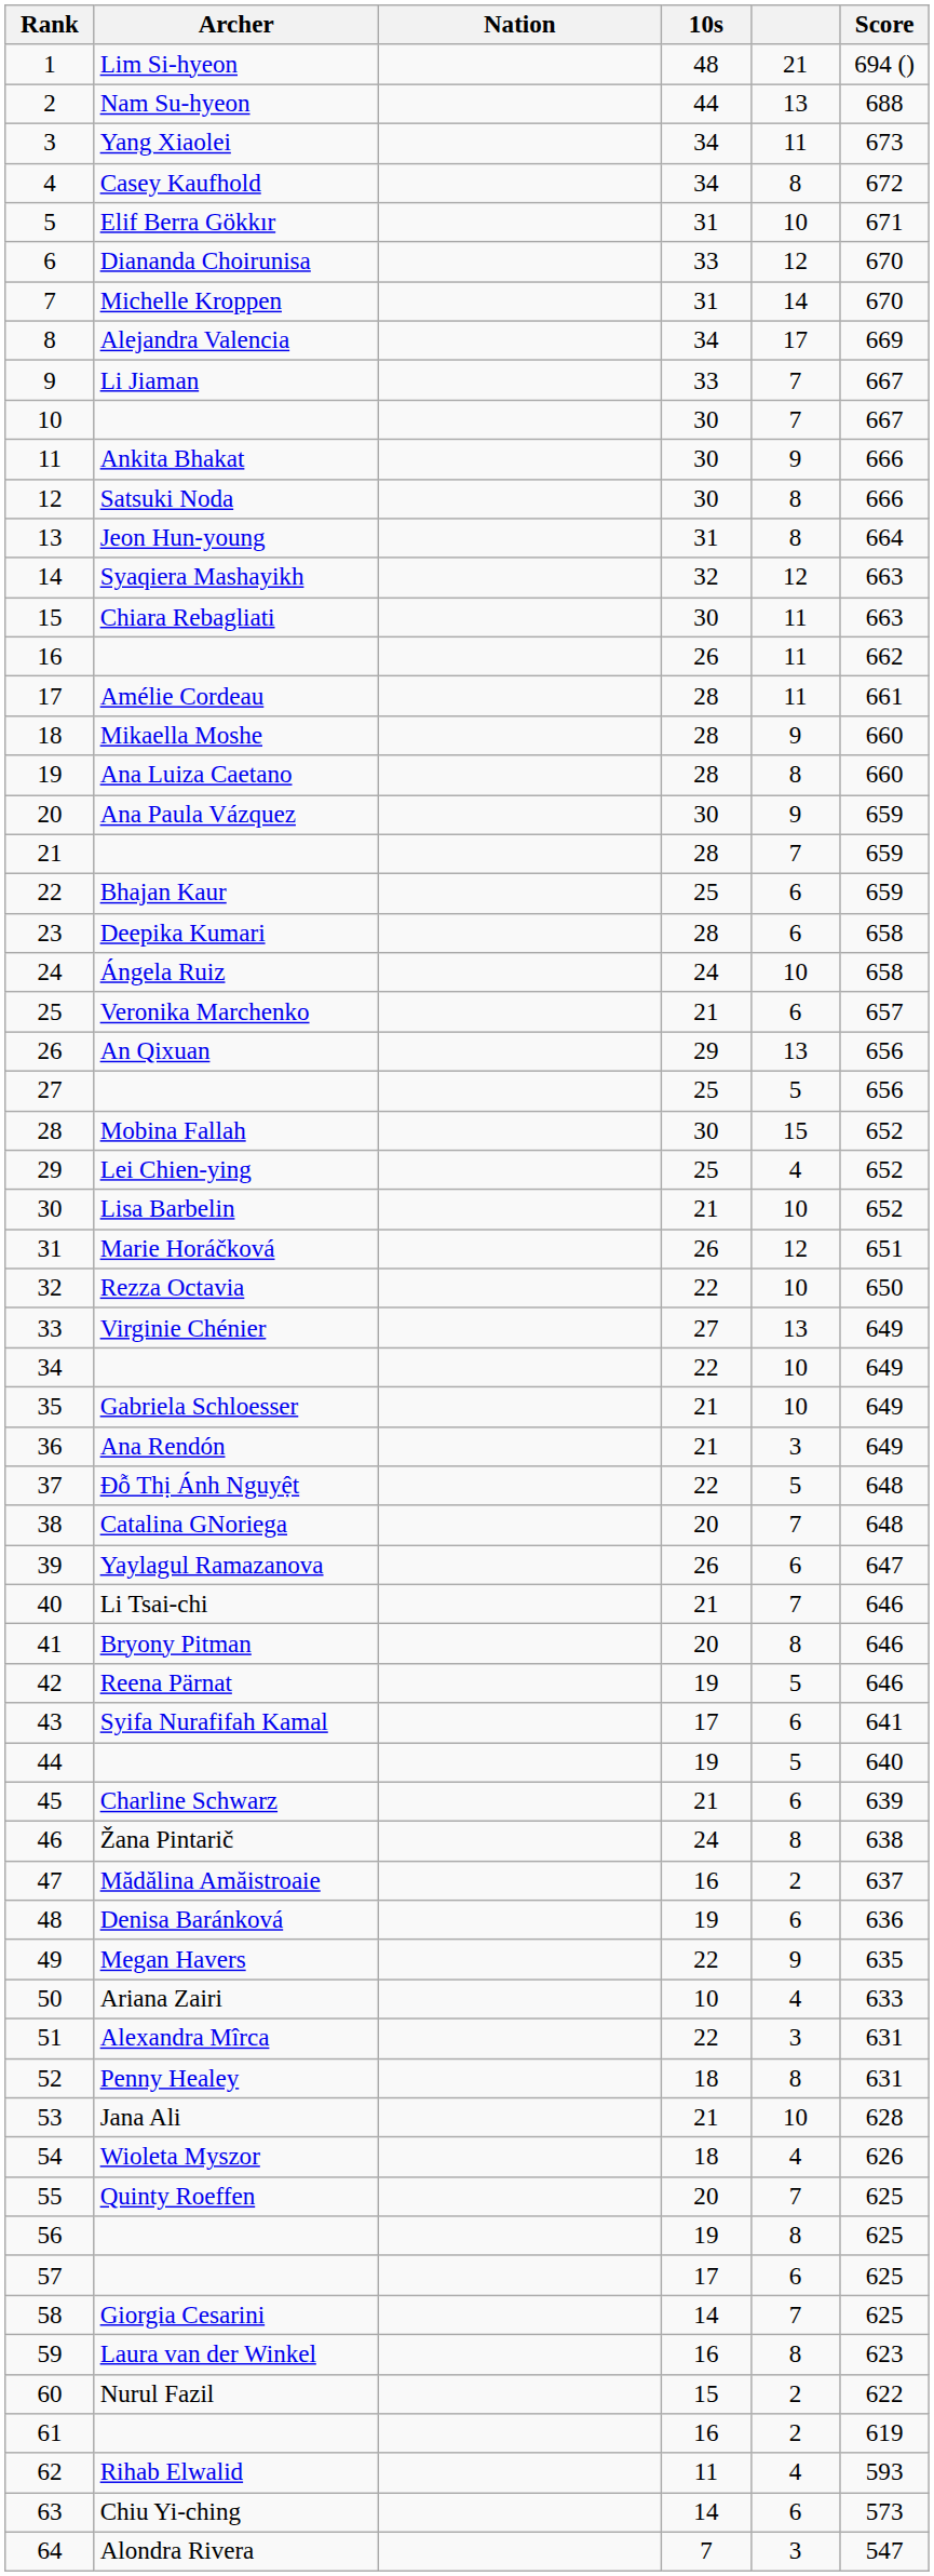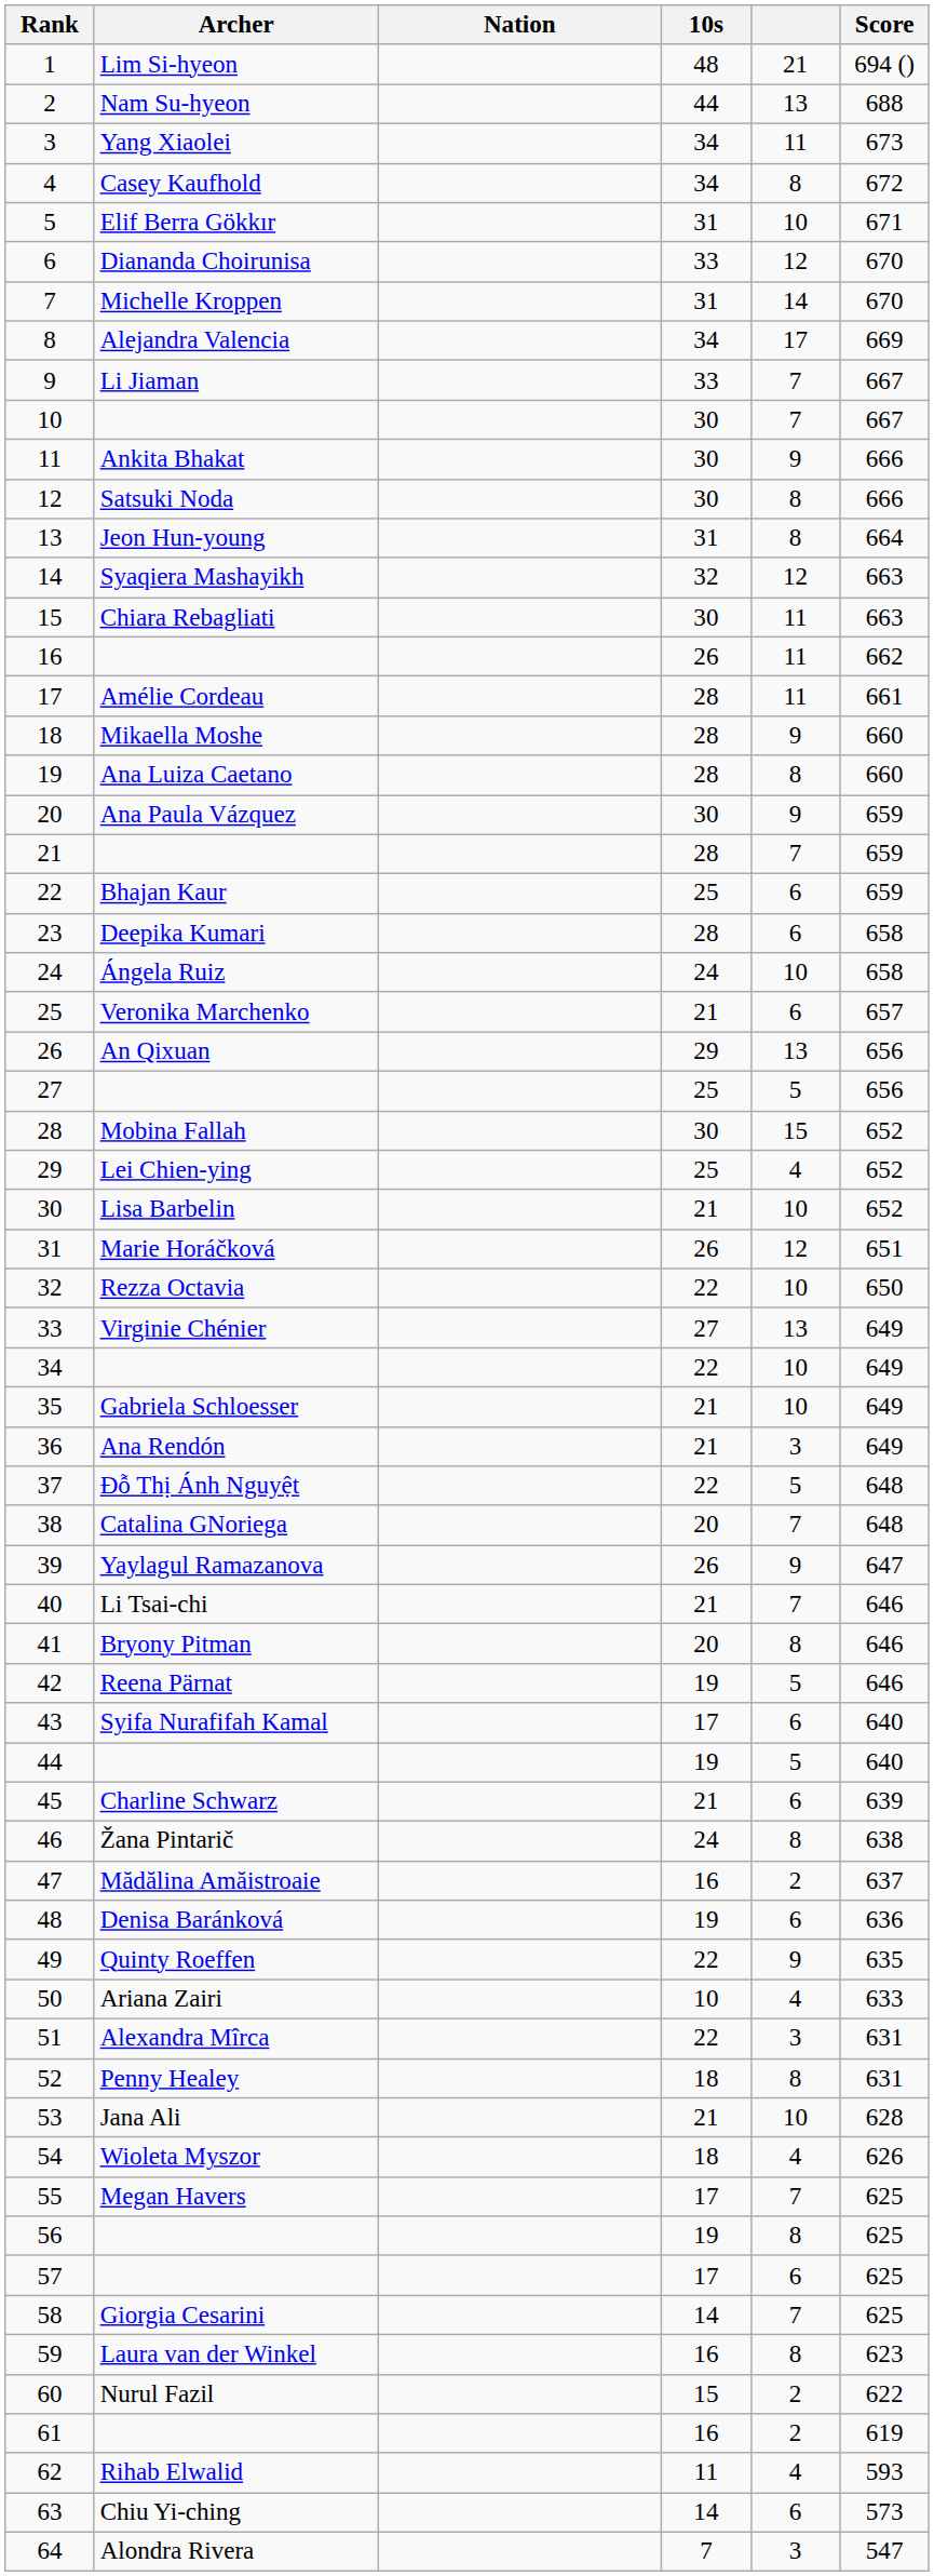 <table class="wikitable sortable" style="text-align:center">
 <tr>
 <th width="50">Rank</th>
 <th width="175">Archer</th>
 <th width="175">Nation</th>
 <th width="50">10s</th>
 <th width="50"></th>
 <th width="50">Score</th>
 </tr>
 <tr>
 <td>1</td>
 <td align=left><a href='#'>Lim Si-hyeon</a></td>
 <td align=left></td>
 <td>48</td>
 <td>21</td>
 <td>694 (<strong></strong>)</td>
 </tr>
 <tr>
 <td>2</td>
 <td align=left><a href='#'>Nam Su-hyeon</a></td>
 <td align=left></td>
 <td>44</td>
 <td>13</td>
 <td>688</td>
 </tr>
 <tr>
 <td>3</td>
 <td align=left><a href='#'>Yang Xiaolei</a></td>
 <td align=left></td>
 <td>34</td>
 <td>11</td>
 <td>673</td>
 </tr>
 <tr>
 <td>4</td>
 <td align=left><a href='#'>Casey Kaufhold</a></td>
 <td align=left></td>
 <td>34</td>
 <td>8</td>
 <td>672</td>
 </tr>
 <tr>
 <td>5</td>
 <td align=left><a href='#'>Elif Berra Gökkır</a></td>
 <td align=left></td>
 <td>31</td>
 <td>10</td>
 <td>671</td>
 </tr>
 <tr>
 <td>6</td>
 <td align=left><a href='#'>Diananda Choirunisa</a></td>
 <td align=left></td>
 <td>33</td>
 <td>12</td>
 <td>670</td>
 </tr>
 <tr>
 <td>7</td>
 <td align=left><a href='#'>Michelle Kroppen</a></td>
 <td align=left></td>
 <td>31</td>
 <td>14</td>
 <td>670</td>
 </tr>
 <tr>
 <td>8</td>
 <td align=left><a href='#'>Alejandra Valencia</a></td>
 <td align=left></td>
 <td>34</td>
 <td>17</td>
 <td>669</td>
 </tr>
 <tr>
 <td>9</td>
 <td align=left><a href='#'>Li Jiaman</a></td>
 <td align=left></td>
 <td>33</td>
 <td>7</td>
 <td>667</td>
 </tr>
 <tr>
 <td>10</td>
 <td align=left></td>
 <td align=left></td>
 <td>30</td>
 <td>7</td>
 <td>667</td>
 </tr>
 <tr>
 <td>11</td>
 <td align=left><a href='#'>Ankita Bhakat</a></td>
 <td align=left></td>
 <td>30</td>
 <td>9</td>
 <td>666</td>
 </tr>
 <tr>
 <td>12</td>
 <td align=left><a href='#'>Satsuki Noda</a></td>
 <td align=left></td>
 <td>30</td>
 <td>8</td>
 <td>666</td>
 </tr>
 <tr>
 <td>13</td>
 <td align=left><a href='#'>Jeon Hun-young</a></td>
 <td align=left></td>
 <td>31</td>
 <td>8</td>
 <td>664</td>
 </tr>
 <tr>
 <td>14</td>
 <td align=left><a href='#'>Syaqiera Mashayikh</a></td>
 <td align=left></td>
 <td>32</td>
 <td>12</td>
 <td>663</td>
 </tr>
 <tr>
 <td>15</td>
 <td align=left><a href='#'>Chiara Rebagliati</a></td>
 <td align=left></td>
 <td>30</td>
 <td>11</td>
 <td>663</td>
 </tr>
 <tr>
 <td>16</td>
 <td align=left></td>
 <td align=left></td>
 <td>26</td>
 <td>11</td>
 <td>662</td>
 </tr>
 <tr>
 <td>17</td>
 <td align=left><a href='#'>Amélie Cordeau</a></td>
 <td align=left></td>
 <td>28</td>
 <td>11</td>
 <td>661</td>
 </tr>
 <tr>
 <td>18</td>
 <td align=left><a href='#'>Mikaella Moshe</a></td>
 <td align=left></td>
 <td>28</td>
 <td>9</td>
 <td>660</td>
 </tr>
 <tr>
 <td>19</td>
 <td align=left><a href='#'>Ana Luiza Caetano</a></td>
 <td align=left></td>
 <td>28</td>
 <td>8</td>
 <td>660</td>
 </tr>
 <tr>
 <td>20</td>
 <td align=left><a href='#'>Ana Paula Vázquez</a></td>
 <td align=left></td>
 <td>30</td>
 <td>9</td>
 <td>659</td>
 </tr>
 <tr>
 <td>21</td>
 <td align=left></td>
 <td align=left></td>
 <td>28</td>
 <td>7</td>
 <td>659</td>
 </tr>
 <tr>
 <td>22</td>
 <td align=left><a href='#'>Bhajan Kaur</a></td>
 <td align=left></td>
 <td>25</td>
 <td>6</td>
 <td>659</td>
 </tr>
 <tr>
 <td>23</td>
 <td align=left><a href='#'>Deepika Kumari</a></td>
 <td align=left></td>
 <td>28</td>
 <td>6</td>
 <td>658</td>
 </tr>
 <tr>
 <td>24</td>
 <td align=left><a href='#'>Ángela Ruiz</a></td>
 <td align=left></td>
 <td>24</td>
 <td>10</td>
 <td>658</td>
 </tr>
 <tr>
 <td>25</td>
 <td align=left><a href='#'>Veronika Marchenko</a></td>
 <td align=left></td>
 <td>21</td>
 <td>6</td>
 <td>657</td>
 </tr>
 <tr>
 <td>26</td>
 <td align=left><a href='#'>An Qixuan</a></td>
 <td align=left></td>
 <td>29</td>
 <td>13</td>
 <td>656</td>
 </tr>
 <tr>
 <td>27</td>
 <td align=left></td>
 <td align=left></td>
 <td>25</td>
 <td>5</td>
 <td>656</td>
 </tr>
 <tr>
 <td>28</td>
 <td align=left><a href='#'>Mobina Fallah</a></td>
 <td align=left></td>
 <td>30</td>
 <td>15</td>
 <td>652</td>
 </tr>
 <tr>
 <td>29</td>
 <td align=left><a href='#'>Lei Chien-ying</a></td>
 <td align=left></td>
 <td>25</td>
 <td>4</td>
 <td>652</td>
 </tr>
 <tr>
 <td>30</td>
 <td align=left><a href='#'>Lisa Barbelin</a></td>
 <td align=left></td>
 <td>21</td>
 <td>10</td>
 <td>652</td>
 </tr>
 <tr>
 <td>31</td>
 <td align=left><a href='#'>Marie Horáčková</a></td>
 <td align=left></td>
 <td>26</td>
 <td>12</td>
 <td>651</td>
 </tr>
 <tr>
 <td>32</td>
 <td align=left><a href='#'>Rezza Octavia</a></td>
 <td align=left></td>
 <td>22</td>
 <td>10</td>
 <td>650</td>
 </tr>
 <tr>
 <td>33</td>
 <td align=left><a href='#'>Virginie Chénier</a></td>
 <td align=left></td>
 <td>27</td>
 <td>13</td>
 <td>649</td>
 </tr>
 <tr>
 <td>34</td>
 <td align=left></td>
 <td align=left></td>
 <td>22</td>
 <td>10</td>
 <td>649</td>
 </tr>
 <tr>
 <td>35</td>
 <td align=left><a href='#'>Gabriela Schloesser</a></td>
 <td align=left></td>
 <td>21</td>
 <td>10</td>
 <td>649</td>
 </tr>
 <tr>
 <td>36</td>
 <td align=left><a href='#'>Ana Rendón</a></td>
 <td align=left></td>
 <td>21</td>
 <td>3</td>
 <td>649</td>
 </tr>
 <tr>
 <td>37</td>
 <td align=left><a href='#'>Đỗ Thị Ánh Nguyệt</a></td>
 <td align=left></td>
 <td>22</td>
 <td>5</td>
 <td>648</td>
 </tr>
 <tr>
 <td>38</td>
 <td align=left><a href='#'>Catalina GNoriega</a></td>
 <td align=left></td>
 <td>20</td>
 <td>7</td>
 <td>648</td>
 </tr>
 <tr>
 <td>39</td>
 <td align=left><a href='#'>Yaylagul Ramazanova</a></td>
 <td align=left></td>
 <td>26</td>
-<td>6</td>
+<td>9</td>
 <td>647</td>
 </tr>
 <tr>
 <td>40</td>
 <td align=left>Li Tsai-chi</td>
 <td align=left></td>
 <td>21</td>
 <td>7</td>
 <td>646</td>
 </tr>
 <tr>
 <td>41</td>
 <td align=left><a href='#'>Bryony Pitman</a></td>
 <td align=left></td>
 <td>20</td>
 <td>8</td>
 <td>646</td>
 </tr>
 <tr>
 <td>42</td>
 <td align=left><a href='#'>Reena Pärnat</a></td>
 <td align=left></td>
 <td>19</td>
 <td>5</td>
 <td>646</td>
 </tr>
 <tr>
 <td>43</td>
 <td align=left><a href='#'>Syifa Nurafifah Kamal</a></td>
 <td align=left></td>
 <td>17</td>
 <td>6</td>
-<td>641</td>
+<td>640</td>
 </tr>
 <tr>
 <td>44</td>
 <td align=left></td>
 <td align=left></td>
 <td>19</td>
 <td>5</td>
 <td>640</td>
 </tr>
 <tr>
 <td>45</td>
 <td align=left><a href='#'>Charline Schwarz</a></td>
 <td align=left></td>
 <td>21</td>
 <td>6</td>
 <td>639</td>
 </tr>
 <tr>
 <td>46</td>
 <td align=left>Žana Pintarič</td>
 <td align=left></td>
 <td>24</td>
 <td>8</td>
 <td>638</td>
 </tr>
 <tr>
 <td>47</td>
 <td align=left><a href='#'>Mădălina Amăistroaie</a></td>
 <td align=left></td>
 <td>16</td>
 <td>2</td>
 <td>637</td>
 </tr>
 <tr>
 <td>48</td>
 <td align=left><a href='#'>Denisa Baránková</a></td>
 <td align=left></td>
 <td>19</td>
 <td>6</td>
 <td>636</td>
 </tr>
 <tr>
 <td>49</td>
-<td align=left><a href='#'>Megan Havers</a></td>
+<td align=left><a href='#'>Quinty Roeffen</a></td>
 <td align=left></td>
 <td>22</td>
 <td>9</td>
 <td>635</td>
 </tr>
 <tr>
 <td>50</td>
 <td align=left>Ariana Zairi</td>
 <td align=left></td>
 <td>10</td>
 <td>4</td>
 <td>633</td>
 </tr>
 <tr>
 <td>51</td>
 <td align=left><a href='#'>Alexandra Mîrca</a></td>
 <td align=left></td>
 <td>22</td>
 <td>3</td>
 <td>631</td>
 </tr>
 <tr>
 <td>52</td>
 <td align=left><a href='#'>Penny Healey</a></td>
 <td align=left></td>
 <td>18</td>
 <td>8</td>
 <td>631</td>
 </tr>
 <tr>
 <td>53</td>
 <td align=left>Jana Ali</td>
 <td align=left></td>
 <td>21</td>
 <td>10</td>
 <td>628</td>
 </tr>
 <tr>
 <td>54</td>
 <td align=left><a href='#'>Wioleta Myszor</a></td>
 <td align=left></td>
 <td>18</td>
 <td>4</td>
 <td>626</td>
 </tr>
 <tr>
 <td>55</td>
-<td align=left><a href='#'>Quinty Roeffen</a></td>
+<td align=left><a href='#'>Megan Havers</a></td>
 <td align=left></td>
-<td>20</td>
+<td>17</td>
 <td>7</td>
 <td>625</td>
 </tr>
 <tr>
 <td>56</td>
 <td align=left></td>
 <td align=left></td>
 <td>19</td>
 <td>8</td>
 <td>625</td>
 </tr>
 <tr>
 <td>57</td>
 <td align=left></td>
 <td align=left></td>
 <td>17</td>
 <td>6</td>
 <td>625</td>
 </tr>
 <tr>
 <td>58</td>
 <td align=left><a href='#'>Giorgia Cesarini</a></td>
 <td align=left></td>
 <td>14</td>
 <td>7</td>
 <td>625</td>
 </tr>
 <tr>
 <td>59</td>
 <td align=left><a href='#'>Laura van der Winkel</a></td>
 <td align=left></td>
 <td>16</td>
 <td>8</td>
 <td>623</td>
 </tr>
 <tr>
 <td>60</td>
 <td align=left>Nurul Fazil</td>
 <td align=left></td>
 <td>15</td>
 <td>2</td>
 <td>622</td>
 </tr>
 <tr>
 <td>61</td>
 <td align=left></td>
 <td align=left></td>
 <td>16</td>
 <td>2</td>
 <td>619</td>
 </tr>
 <tr>
 <td>62</td>
 <td align=left><a href='#'>Rihab Elwalid</a></td>
 <td align=left></td>
 <td>11</td>
 <td>4</td>
 <td>593</td>
 </tr>
 <tr>
 <td>63</td>
 <td align=left>Chiu Yi-ching</td>
 <td align=left></td>
 <td>14</td>
 <td>6</td>
 <td>573</td>
 </tr>
 <tr>
 <td>64</td>
 <td align=left>Alondra Rivera</td>
 <td align=left></td>
 <td>7</td>
 <td>3</td>
 <td>547</td>
 </tr>
 </table>
